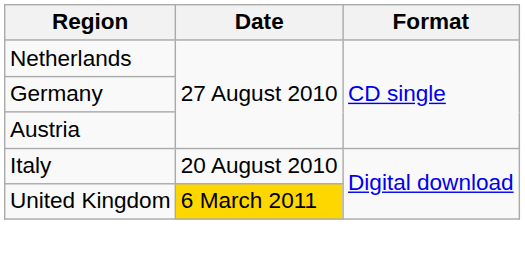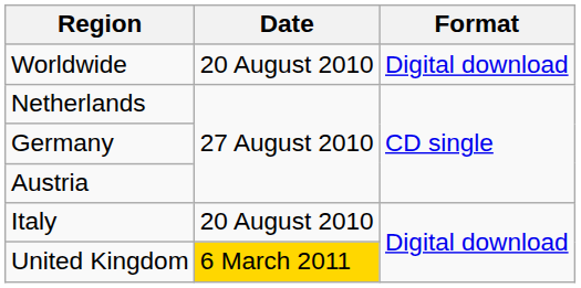 <table class="wikitable">
 <tr>
 <th>Region</th>
 <th>Date</th>
 <th>Format</th>
+</tr>
+<tr>
+<td>Worldwide</td>
+<td>20 August 2010</td>
+<td><a href='#'>Digital download</a></td>
 </tr>
 <tr>
 <td>Netherlands</td>
 <td rowspan="3">27 August 2010</td>
 <td rowspan="3"><a href='#'>CD single</a></td>
 </tr>
 <tr>
 <td>Germany</td>
 </tr>
 <tr>
 <td>Austria</td>
 </tr>
 <tr>
 <td>Italy</td>
 <td>20 August 2010</td>
 <td rowspan="2"><a href='#'>Digital download</a></td>
 </tr>
 <tr>
 <td>United Kingdom</td>
 <td style="background: gold;">6 March 2011</td>
 </tr>
 </table>
